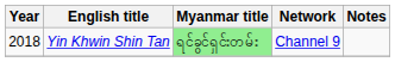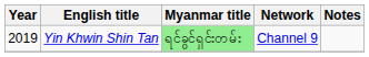 <table class="wikitable">
 <tr>
 <th width=10>Year</th>
 <th>English title</th>
 <th>Myanmar title</th>
 <th>Network</th>
 <th>Notes</th>
 </tr>
 <tr>
-<td>2018</td>
+<td>2019</td>
 <td><em><a href='#'>Yin Khwin Shin Tan</a></em></td>
 <td style="background: lightgreen;">ရင်ခွင်ရှင်းတမ်း</td>
 <td><a href='#'>Channel 9</a></td>
 <td></td>
 </tr>
 <tr>
 </tr>
 </table>
